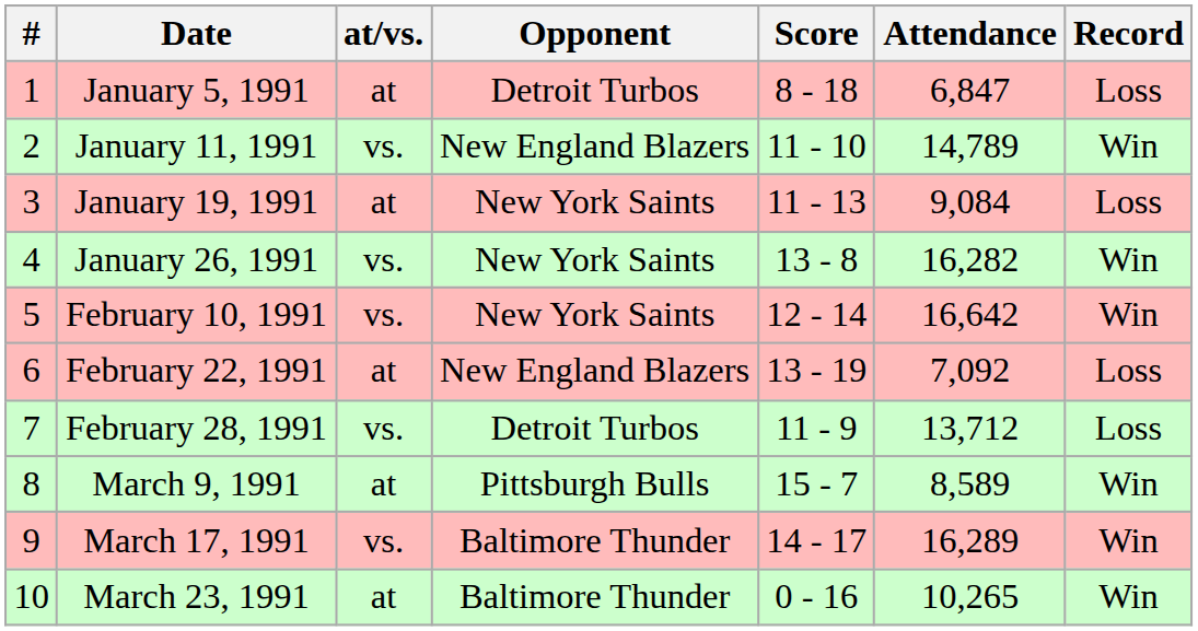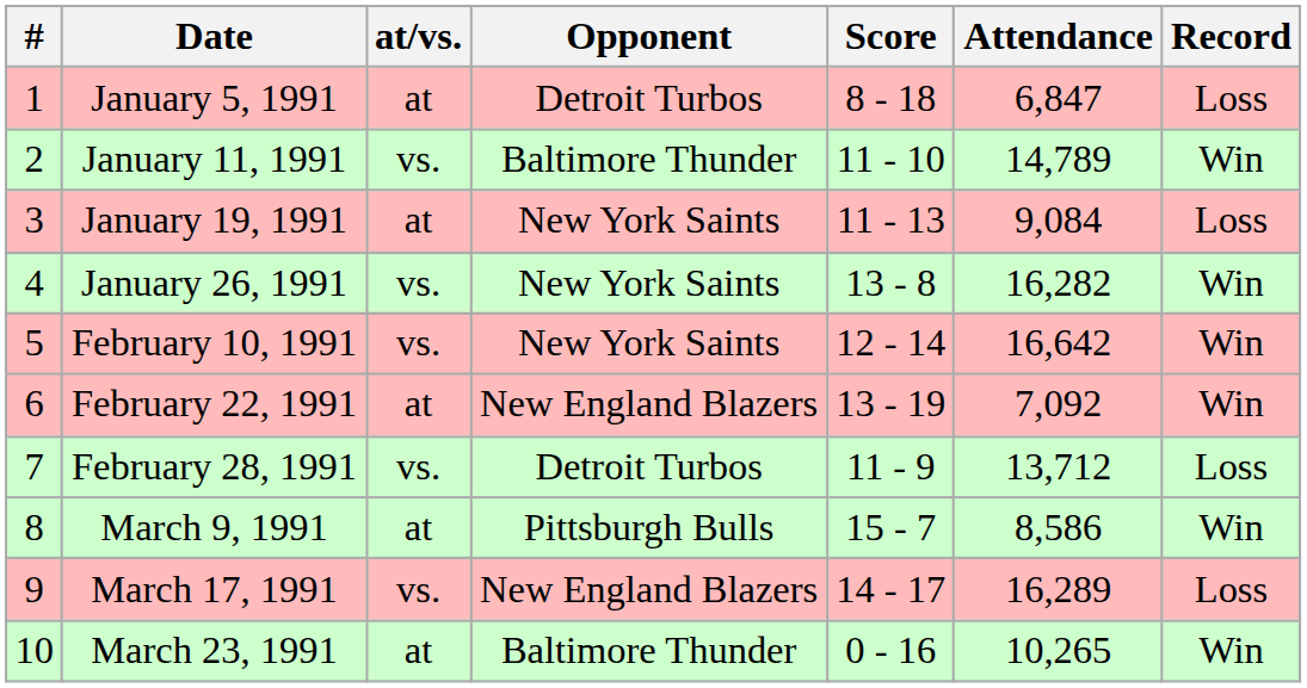 <table class="wikitable" style="text-align:center">
 <tr>
 <th>#</th>
 <th>Date</th>
 <th>at/vs.</th>
 <th>Opponent</th>
 <th>Score</th>
 <th>Attendance</th>
 <th>Record</th>
 </tr>
 <tr bgcolor="ffbbbb">
 <td>1</td>
 <td>January 5, 1991</td>
 <td>at</td>
 <td>Detroit Turbos</td>
 <td>8 - 18</td>
 <td>6,847</td>
 <td>Loss</td>
 </tr>
 <tr bgcolor="ccffcc">
 <td>2</td>
 <td>January 11, 1991</td>
 <td>vs.</td>
-<td>New England Blazers</td>
+<td>Baltimore Thunder</td>
 <td>11 - 10</td>
 <td>14,789</td>
 <td>Win</td>
 </tr>
 <tr bgcolor="ffbbbb">
 <td>3</td>
 <td>January 19, 1991</td>
 <td>at</td>
 <td>New York Saints</td>
 <td>11 - 13</td>
 <td>9,084</td>
 <td>Loss</td>
 </tr>
 <tr bgcolor="ccffcc">
 <td>4</td>
 <td>January 26, 1991</td>
 <td>vs.</td>
 <td>New York Saints</td>
 <td>13 - 8</td>
 <td>16,282</td>
 <td>Win</td>
 </tr>
 <tr bgcolor="ffbbbb">
 <td>5</td>
 <td>February 10, 1991</td>
 <td>vs.</td>
 <td>New York Saints</td>
 <td>12 - 14</td>
 <td>16,642</td>
 <td>Win</td>
 </tr>
 <tr bgcolor="ffbbbb">
 <td>6</td>
 <td>February 22, 1991</td>
 <td>at</td>
 <td>New England Blazers</td>
 <td>13 - 19</td>
 <td>7,092</td>
-<td>Loss</td>
+<td>Win</td>
 </tr>
 <tr bgcolor="ccffcc">
 <td>7</td>
 <td>February 28, 1991</td>
 <td>vs.</td>
 <td>Detroit Turbos</td>
 <td>11 - 9</td>
 <td>13,712</td>
 <td>Loss</td>
 </tr>
 <tr bgcolor="ccffcc">
 <td>8</td>
 <td>March 9, 1991</td>
 <td>at</td>
 <td>Pittsburgh Bulls</td>
 <td>15 - 7</td>
-<td>8,589</td>
+<td>8,586</td>
 <td>Win</td>
 </tr>
 <tr bgcolor="ffbbbb">
 <td>9</td>
 <td>March 17, 1991</td>
 <td>vs.</td>
-<td>Baltimore Thunder</td>
+<td>New England Blazers</td>
 <td>14 - 17</td>
 <td>16,289</td>
-<td>Win</td>
+<td>Loss</td>
 </tr>
 <tr bgcolor="ccffcc">
 <td>10</td>
 <td>March 23, 1991</td>
 <td>at</td>
 <td>Baltimore Thunder</td>
 <td>0 - 16</td>
 <td>10,265</td>
 <td>Win</td>
 </tr>
 </table>
